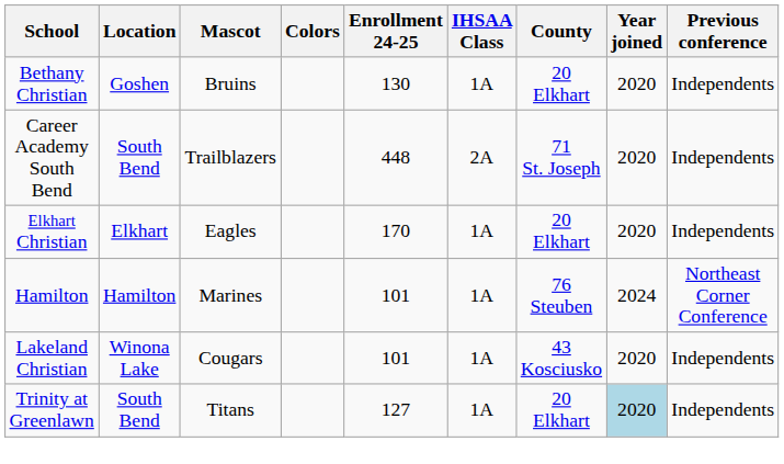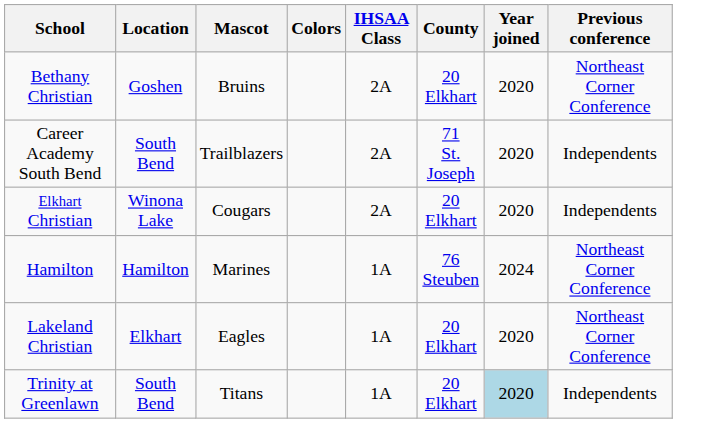 <table class="wikitable" style="text-align:center;">
 <tr>
 <th>School</th>
 <th>Location</th>
 <th>Mascot</th>
 <th>Colors</th>
-<th>Enrollment  24-25</th>
 <th><a href='#'>IHSAA</a> Class</th>
 <th>County</th>
 <th>Year joined</th>
 <th>Previous conference</th>
 </tr>
 <tr>
 <td><a href='#'>Bethany<br>Christian</a></td>
 <td><a href='#'>Goshen</a></td>
 <td>Bruins</td>
 <td> </td>
-<td>130</td>
-<td>1A</td>
+<td>2A</td>
 <td><a href='#'>20 <br> Elkhart</a></td>
 <td>2020</td>
-<td>Independents</td>
+<td><a href='#'>Northeast Corner Conference</a></td>
 </tr>
 <tr>
 <td>Career Academy South Bend</td>
 <td><a href='#'>South Bend</a></td>
 <td>Trailblazers</td>
 <td> </td>
-<td>448</td>
 <td>2A</td>
 <td><a href='#'>71<br>St. Joseph</a></td>
 <td>2020</td>
 <td>Independents</td>
 </tr>
 <tr>
 <td><a href='#'><small>Elkhart</small><br>Christian</a></td>
-<td><a href='#'>Elkhart</a></td>
-<td>Eagles</td>
+<td><a href='#'>Winona Lake</a></td>
+<td>Cougars</td>
 <td> </td>
-<td>170</td>
-<td>1A</td>
+<td>2A</td>
 <td><a href='#'>20 <br> Elkhart</a></td>
 <td>2020</td>
 <td>Independents</td>
 </tr>
 <tr>
 <td><a href='#'>Hamilton</a></td>
 <td><a href='#'>Hamilton</a></td>
 <td>Marines</td>
 <td> </td>
-<td>101</td>
 <td>1A</td>
 <td><a href='#'>76 <br> Steuben</a></td>
 <td>2024</td>
 <td><a href='#'>Northeast Corner Conference</a></td>
 </tr>
 <tr>
 <td><a href='#'>Lakeland Christian</a></td>
-<td><a href='#'>Winona Lake</a></td>
-<td>Cougars</td>
+<td><a href='#'>Elkhart</a></td>
+<td>Eagles</td>
 <td>  </td>
-<td>101</td>
 <td>1A</td>
-<td><a href='#'>43<br>Kosciusko</a></td>
+<td><a href='#'>20 <br> Elkhart</a></td>
 <td>2020</td>
-<td>Independents</td>
+<td><a href='#'>Northeast Corner Conference</a></td>
 </tr>
 <tr>
 <td><a href='#'>Trinity at Greenlawn</a></td>
 <td><a href='#'>South Bend</a></td>
 <td>Titans</td>
 <td> </td>
-<td>127</td>
 <td>1A</td>
 <td><a href='#'>20 <br> Elkhart</a></td>
 <td style="background: lightblue;">2020</td>
 <td>Independents</td>
 </tr>
 </table>
